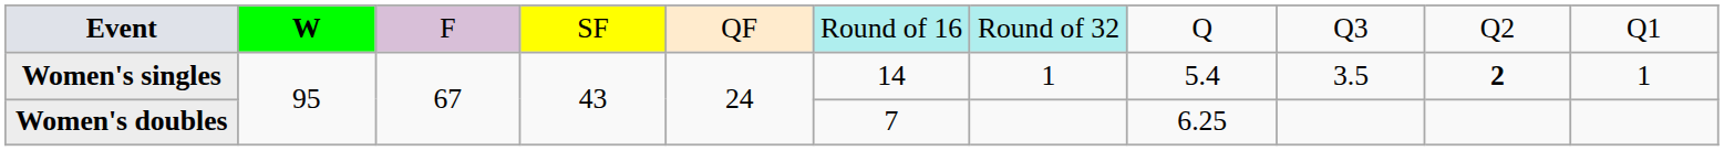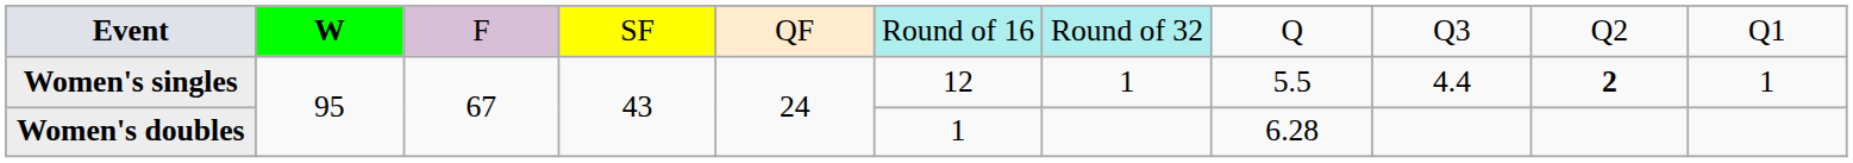 <table class=wikitable style=font-size:90%;text-align:center>
 <tr>
 <td style="width:130px; background:#dfe2e9;"><strong>Event</strong></td>
 <td style="width:80px; background:lime;"><strong>W</strong></td>
 <td style="width:85px; background:thistle;">F</td>
 <td style="width:85px; background:#ff0;">SF</td>
 <td style="width:85px; background:#ffebcd;">QF</td>
 <td style="width:85px; background:#afeeee;">Round of 16</td>
 <td style="width:85px; background:#afeeee;">Round of 32</td>
 <td width=85>Q</td>
 <td width=85>Q3</td>
 <td width=85>Q2</td>
 <td width=85>Q1</td>
 </tr>
 <tr>
 <th style="background:#ededed;">Women's singles</th>
 <td rowspan=2>95</td>
 <td rowspan=2>67</td>
 <td rowspan=2>43</td>
 <td rowspan=2>24</td>
-<td>14</td>
+<td>12</td>
 <td>1</td>
-<td>5.4</td>
-<td>3.5</td>
+<td>5.5</td>
+<td>4.4</td>
 <td><strong>2</strong></td>
 <td>1</td>
 </tr>
 <tr>
 <th style="background:#ededed;">Women's doubles</th>
-<td>7</td>
+<td>1</td>
 <td></td>
-<td>6.25</td>
+<td>6.28</td>
 <td></td>
 <td></td>
 <td></td>
 </tr>
 </table>
